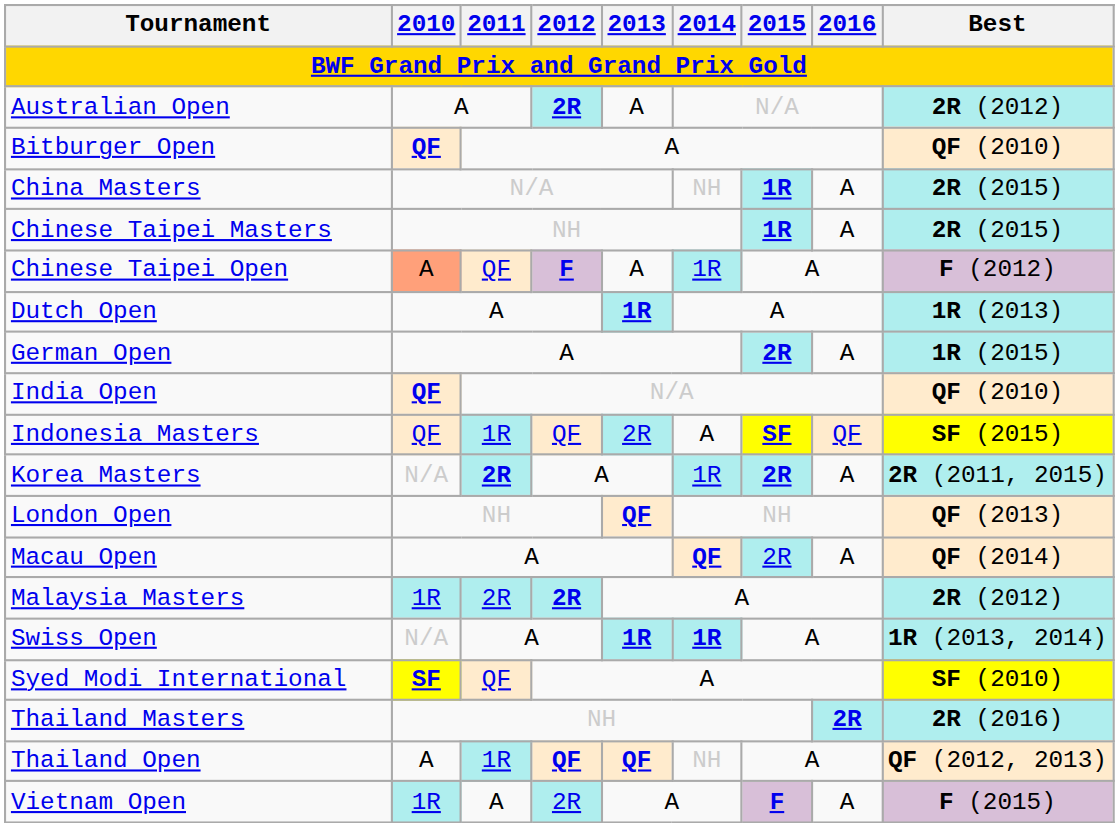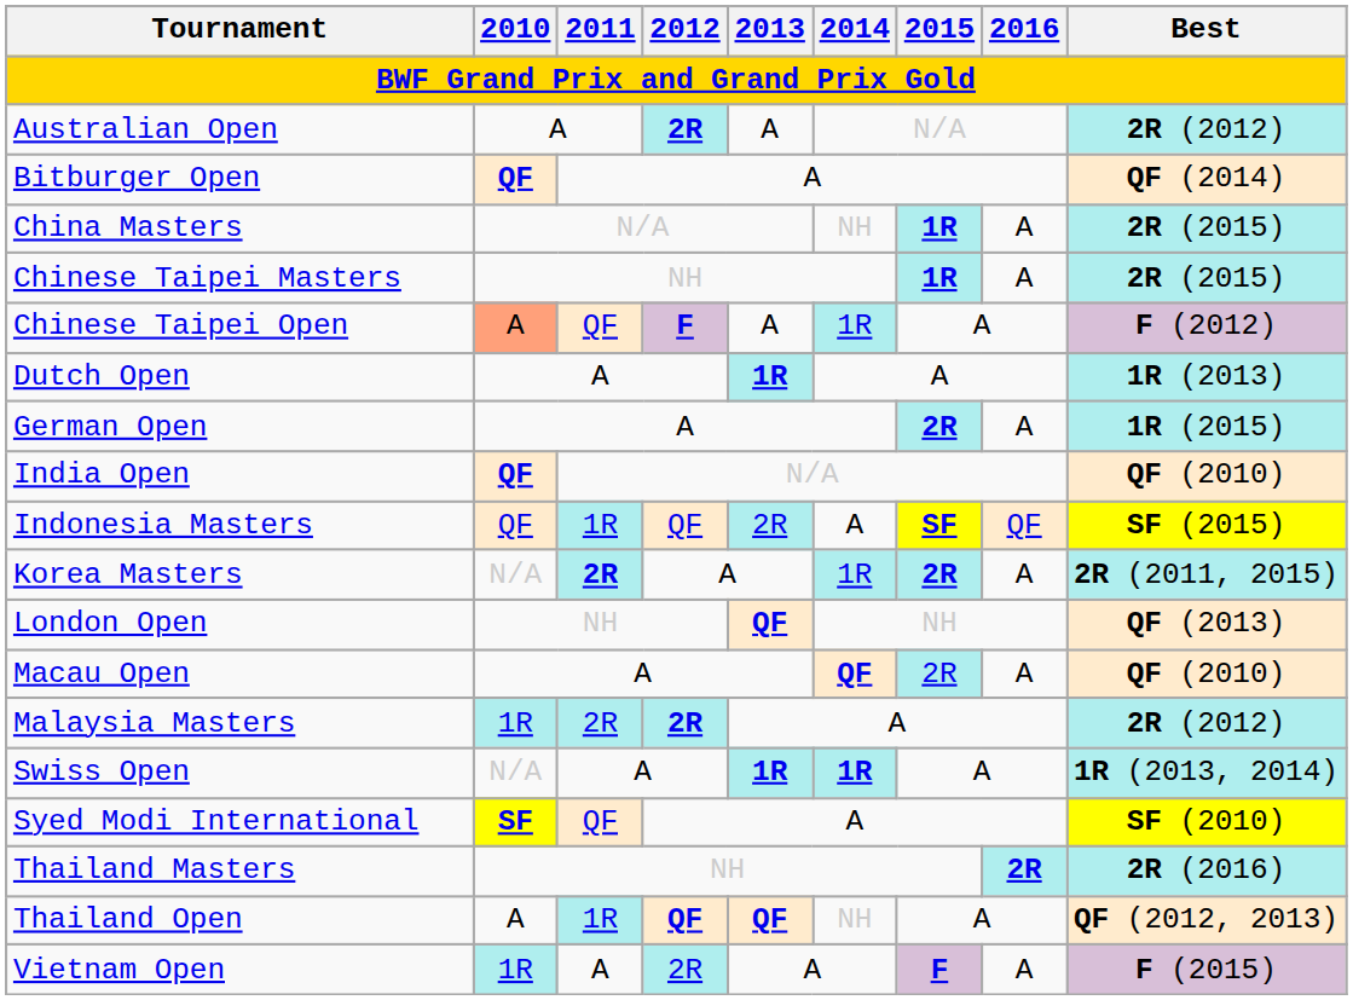 <table class="wikitable" style="font-size: 90%; text-align:center">
 <tr>
 <th width=180>Tournament</th>
 <th><a href='#'>2010</a></th>
 <th><a href='#'>2011</a></th>
 <th><a href='#'>2012</a></th>
 <th><a href='#'>2013</a></th>
 <th><a href='#'>2014</a></th>
 <th><a href='#'>2015</a></th>
 <th><a href='#'>2016</a></th>
 <th>Best</th>
 </tr>
 <tr bgcolor=FFD700>
 <td colspan="9" align=center><strong><a href='#'>BWF Grand Prix and Grand Prix Gold</a></strong></td>
 </tr>
 <tr>
 <td align=left><a href='#'>Australian Open</a></td>
 <td colspan="2">A</td>
 <td bgcolor=AFEEEE><a href='#'><strong>2R</strong></a></td>
 <td>A</td>
 <td colspan="3" style=color:#ccc>N/A</td>
 <td bgcolor=AFEEEE><strong>2R</strong> (2012)</td>
 </tr>
 <tr>
 <td align=left><a href='#'>Bitburger Open</a></td>
 <td bgcolor=FFEBCD><a href='#'><strong>QF</strong></a></td>
 <td colspan="6">A</td>
-<td bgcolor=FFEBCD><strong>QF</strong> (2010)</td>
+<td bgcolor=FFEBCD><strong>QF</strong> (2014)</td>
 </tr>
 <tr>
 <td align=left><a href='#'>China Masters</a></td>
 <td colspan="4" style=color:#ccc>N/A</td>
 <td style=color:#ccc>NH</td>
 <td bgcolor=AFEEEE><a href='#'><strong>1R</strong></a></td>
 <td>A</td>
 <td bgcolor=AFEEEE><strong>2R</strong> (2015)</td>
 </tr>
 <tr>
 <td align=left><a href='#'>Chinese Taipei Masters</a></td>
 <td colspan="5" style=color:#ccc>NH</td>
 <td bgcolor=AFEEEE><a href='#'><strong>1R</strong></a></td>
 <td>A</td>
 <td bgcolor=AFEEEE><strong>2R</strong> (2015)</td>
 </tr>
 <tr>
 <td align=left><a href='#'>Chinese Taipei Open</a></td>
 <td style="background: lightsalmon;">A</td>
 <td bgcolor=FFEBCD><a href='#'>QF</a></td>
 <td bgcolor=D8BFD8><a href='#'><strong>F</strong></a></td>
 <td>A</td>
 <td bgcolor=AFEEEE><a href='#'>1R</a></td>
 <td colspan="2">A</td>
 <td bgcolor=D8BFD8><strong>F</strong> (2012)</td>
 </tr>
 <tr>
 <td align=left><a href='#'>Dutch Open</a></td>
 <td colspan="3">A</td>
 <td bgcolor=AFEEEE><a href='#'><strong>1R</strong></a></td>
 <td colspan="3">A</td>
 <td bgcolor=AFEEEE><strong>1R</strong> (2013)</td>
 </tr>
 <tr>
 <td align=left><a href='#'>German Open</a></td>
 <td colspan="5">A</td>
 <td bgcolor=AFEEEE><a href='#'><strong>2R</strong></a></td>
 <td>A</td>
 <td bgcolor=AFEEEE><strong>1R</strong> (2015)</td>
 </tr>
 <tr>
 <td align=left><a href='#'>India Open</a></td>
 <td bgcolor=FFEBCD><a href='#'><strong>QF</strong></a></td>
 <td colspan="6" style=color:#ccc>N/A</td>
 <td bgcolor=FFEBCD><strong>QF</strong> (2010)</td>
 </tr>
 <tr>
 <td align=left><a href='#'>Indonesia Masters</a></td>
 <td bgcolor=FFEBCD><a href='#'>QF</a></td>
 <td bgcolor=AFEEEE><a href='#'>1R</a></td>
 <td bgcolor=FFEBCD><a href='#'>QF</a></td>
 <td bgcolor=AFEEEE><a href='#'>2R</a></td>
 <td>A</td>
 <td bgcolor=FFFF00><a href='#'><strong>SF</strong></a></td>
 <td bgcolor=FFEBCD><a href='#'>QF</a></td>
 <td bgcolor=FFFF00><strong>SF</strong> (2015)</td>
 </tr>
 <tr>
 <td align=left><a href='#'>Korea Masters</a></td>
 <td style=color:#ccc>N/A</td>
 <td bgcolor=AFEEEE><a href='#'><strong>2R</strong></a></td>
 <td colspan="2">A</td>
 <td bgcolor=AFEEEE><a href='#'>1R</a></td>
 <td bgcolor=AFEEEE><a href='#'><strong>2R</strong></a></td>
 <td>A</td>
 <td bgcolor=AFEEEE><strong>2R</strong> (2011, 2015)</td>
 </tr>
 <tr>
 <td align=left><a href='#'>London Open</a></td>
 <td colspan="3" style=color:#ccc>NH</td>
 <td bgcolor=FFEBCD><a href='#'><strong>QF</strong></a></td>
 <td colspan="3" style=color:#ccc>NH</td>
 <td bgcolor=FFEBCD><strong>QF</strong> (2013)</td>
 </tr>
 <tr>
 <td align=left><a href='#'>Macau Open</a></td>
 <td colspan="4">A</td>
 <td bgcolor=FFEBCD><a href='#'><strong>QF</strong></a></td>
 <td bgcolor=AFEEEE><a href='#'>2R</a></td>
 <td>A</td>
-<td bgcolor=FFEBCD><strong>QF</strong> (2014)</td>
+<td bgcolor=FFEBCD><strong>QF</strong> (2010)</td>
 </tr>
 <tr>
 <td align=left><a href='#'>Malaysia Masters</a></td>
 <td bgcolor=AFEEEE><a href='#'>1R</a></td>
 <td bgcolor=AFEEEE><a href='#'>2R</a></td>
 <td bgcolor=AFEEEE><a href='#'><strong>2R</strong></a></td>
 <td colspan="4">A</td>
 <td bgcolor=AFEEEE><strong>2R</strong> (2012)</td>
 </tr>
 <tr>
 <td align=left><a href='#'>Swiss Open</a></td>
 <td style=color:#ccc>N/A</td>
 <td colspan="2">A</td>
 <td bgcolor=AFEEEE><a href='#'><strong>1R</strong></a></td>
 <td bgcolor=AFEEEE><a href='#'><strong>1R</strong></a></td>
 <td colspan="2">A</td>
 <td bgcolor=AFEEEE><strong>1R</strong> (2013, 2014)</td>
 </tr>
 <tr>
 <td align=left><a href='#'>Syed Modi International</a></td>
 <td bgcolor=FFFF00><a href='#'><strong>SF</strong></a></td>
 <td bgcolor=FFEBCD><a href='#'>QF</a></td>
 <td colspan="5">A</td>
 <td bgcolor=FFFF00><strong>SF</strong> (2010)</td>
 </tr>
 <tr>
 <td align=left><a href='#'>Thailand Masters</a></td>
 <td colspan="6" style=color:#ccc>NH</td>
 <td bgcolor=AFEEEE><a href='#'><strong>2R</strong></a></td>
 <td bgcolor=AFEEEE><strong>2R</strong> (2016)</td>
 </tr>
 <tr>
 <td align=left><a href='#'>Thailand Open</a></td>
 <td>A</td>
 <td bgcolor=AFEEEE><a href='#'>1R</a></td>
 <td bgcolor=FFEBCD><a href='#'><strong>QF</strong></a></td>
 <td bgcolor=FFEBCD><a href='#'><strong>QF</strong></a></td>
 <td style=color:#ccc>NH</td>
 <td colspan="2">A</td>
 <td bgcolor=FFEBCD><strong>QF</strong> (2012, 2013)</td>
 </tr>
 <tr>
 <td align=left><a href='#'>Vietnam Open</a></td>
 <td bgcolor=AFEEEE><a href='#'>1R</a></td>
 <td>A</td>
 <td bgcolor=AFEEEE><a href='#'>2R</a></td>
 <td colspan="2">A</td>
 <td bgcolor=D8BFD8><a href='#'><strong>F</strong></a></td>
 <td>A</td>
 <td bgcolor=D8BFD8><strong>F</strong> (2015)</td>
 </tr>
 </table>
